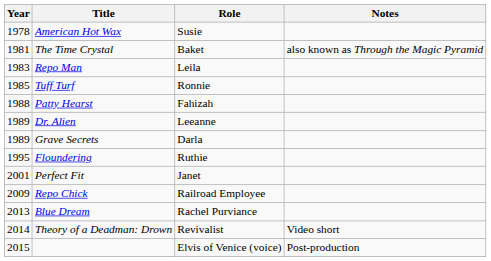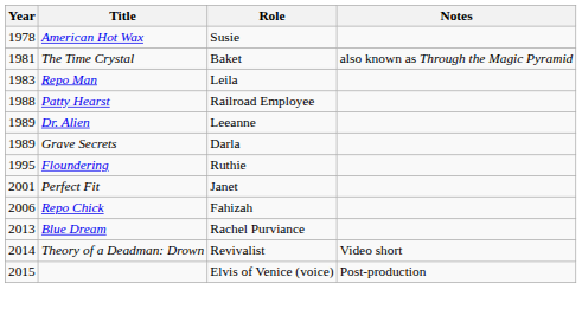 <table class="wikitable sortable">
 <tr>
 <th>Year</th>
 <th>Title</th>
 <th>Role</th>
 <th class="unsortable">Notes</th>
 </tr>
 <tr>
 <td>1978</td>
 <td><em><a href='#'>American Hot Wax</a></em></td>
 <td>Susie</td>
 <td></td>
 </tr>
 <tr>
 <td>1981</td>
 <td><em>The Time Crystal</em></td>
 <td>Baket</td>
 <td>also known as <em>Through the Magic Pyramid</em></td>
 </tr>
 <tr>
 <td>1983</td>
 <td><em><a href='#'>Repo Man</a></em></td>
 <td>Leila</td>
 <td></td>
 </tr>
 <tr>
-<td>1985</td>
-<td><em><a href='#'>Tuff Turf</a></em></td>
-<td>Ronnie</td>
-<td></td>
-</tr>
-<tr>
 <td>1988</td>
 <td><em><a href='#'>Patty Hearst</a></em></td>
-<td>Fahizah</td>
+<td>Railroad Employee</td>
 <td></td>
 </tr>
 <tr>
 <td>1989</td>
 <td><em><a href='#'>Dr. Alien</a></em></td>
 <td>Leeanne</td>
 <td></td>
 </tr>
 <tr>
 <td>1989</td>
 <td><em>Grave Secrets</em></td>
 <td>Darla</td>
 <td></td>
 </tr>
 <tr>
 <td>1995</td>
 <td><em><a href='#'>Floundering</a></em></td>
 <td>Ruthie</td>
 <td></td>
 </tr>
 <tr>
 <td>2001</td>
 <td><em>Perfect Fit</em></td>
 <td>Janet</td>
 <td></td>
 </tr>
 <tr>
-<td>2009</td>
+<td>2006</td>
 <td><em><a href='#'>Repo Chick</a></em></td>
-<td>Railroad Employee</td>
+<td>Fahizah</td>
 <td></td>
 </tr>
 <tr>
 <td>2013</td>
 <td><em><a href='#'>Blue Dream</a></em></td>
 <td>Rachel Purviance</td>
 <td></td>
 </tr>
 <tr>
 <td>2014</td>
 <td><em>Theory of a Deadman: Drown</em></td>
 <td>Revivalist</td>
 <td>Video short</td>
 </tr>
 <tr>
 <td>2015</td>
 <td><em></em></td>
 <td>Elvis of Venice (voice)</td>
 <td>Post-production</td>
 </tr>
 </table>
